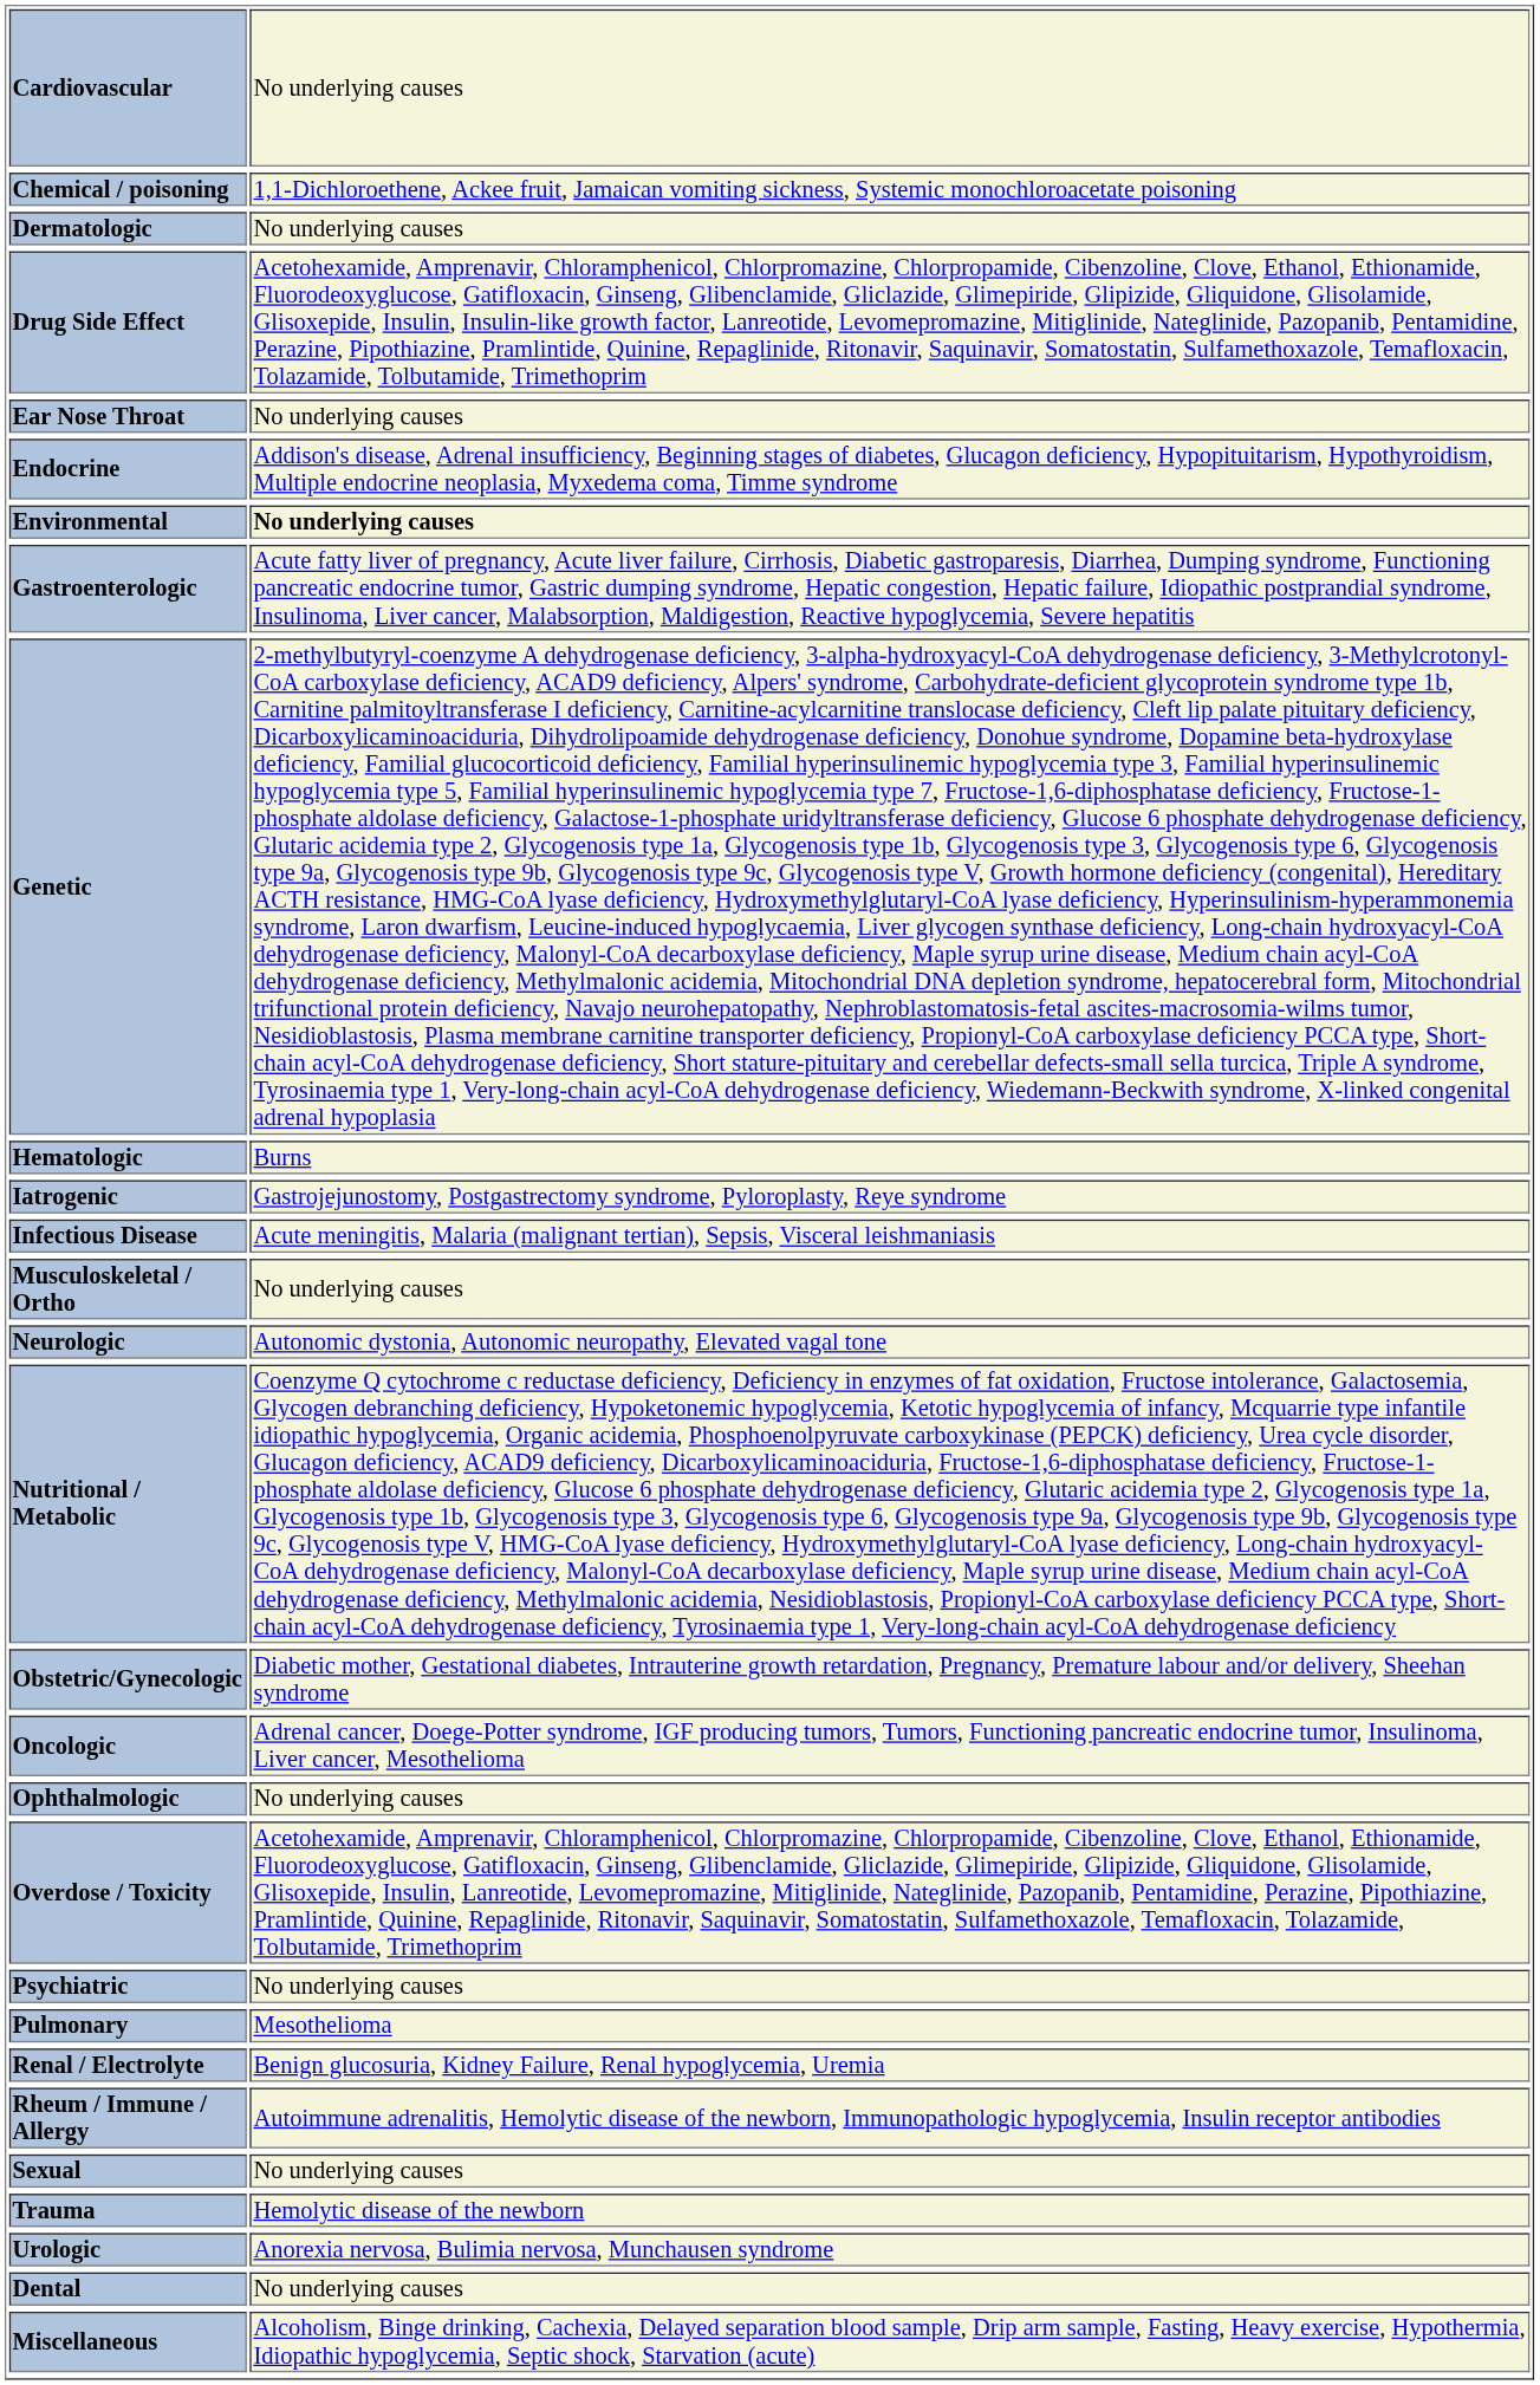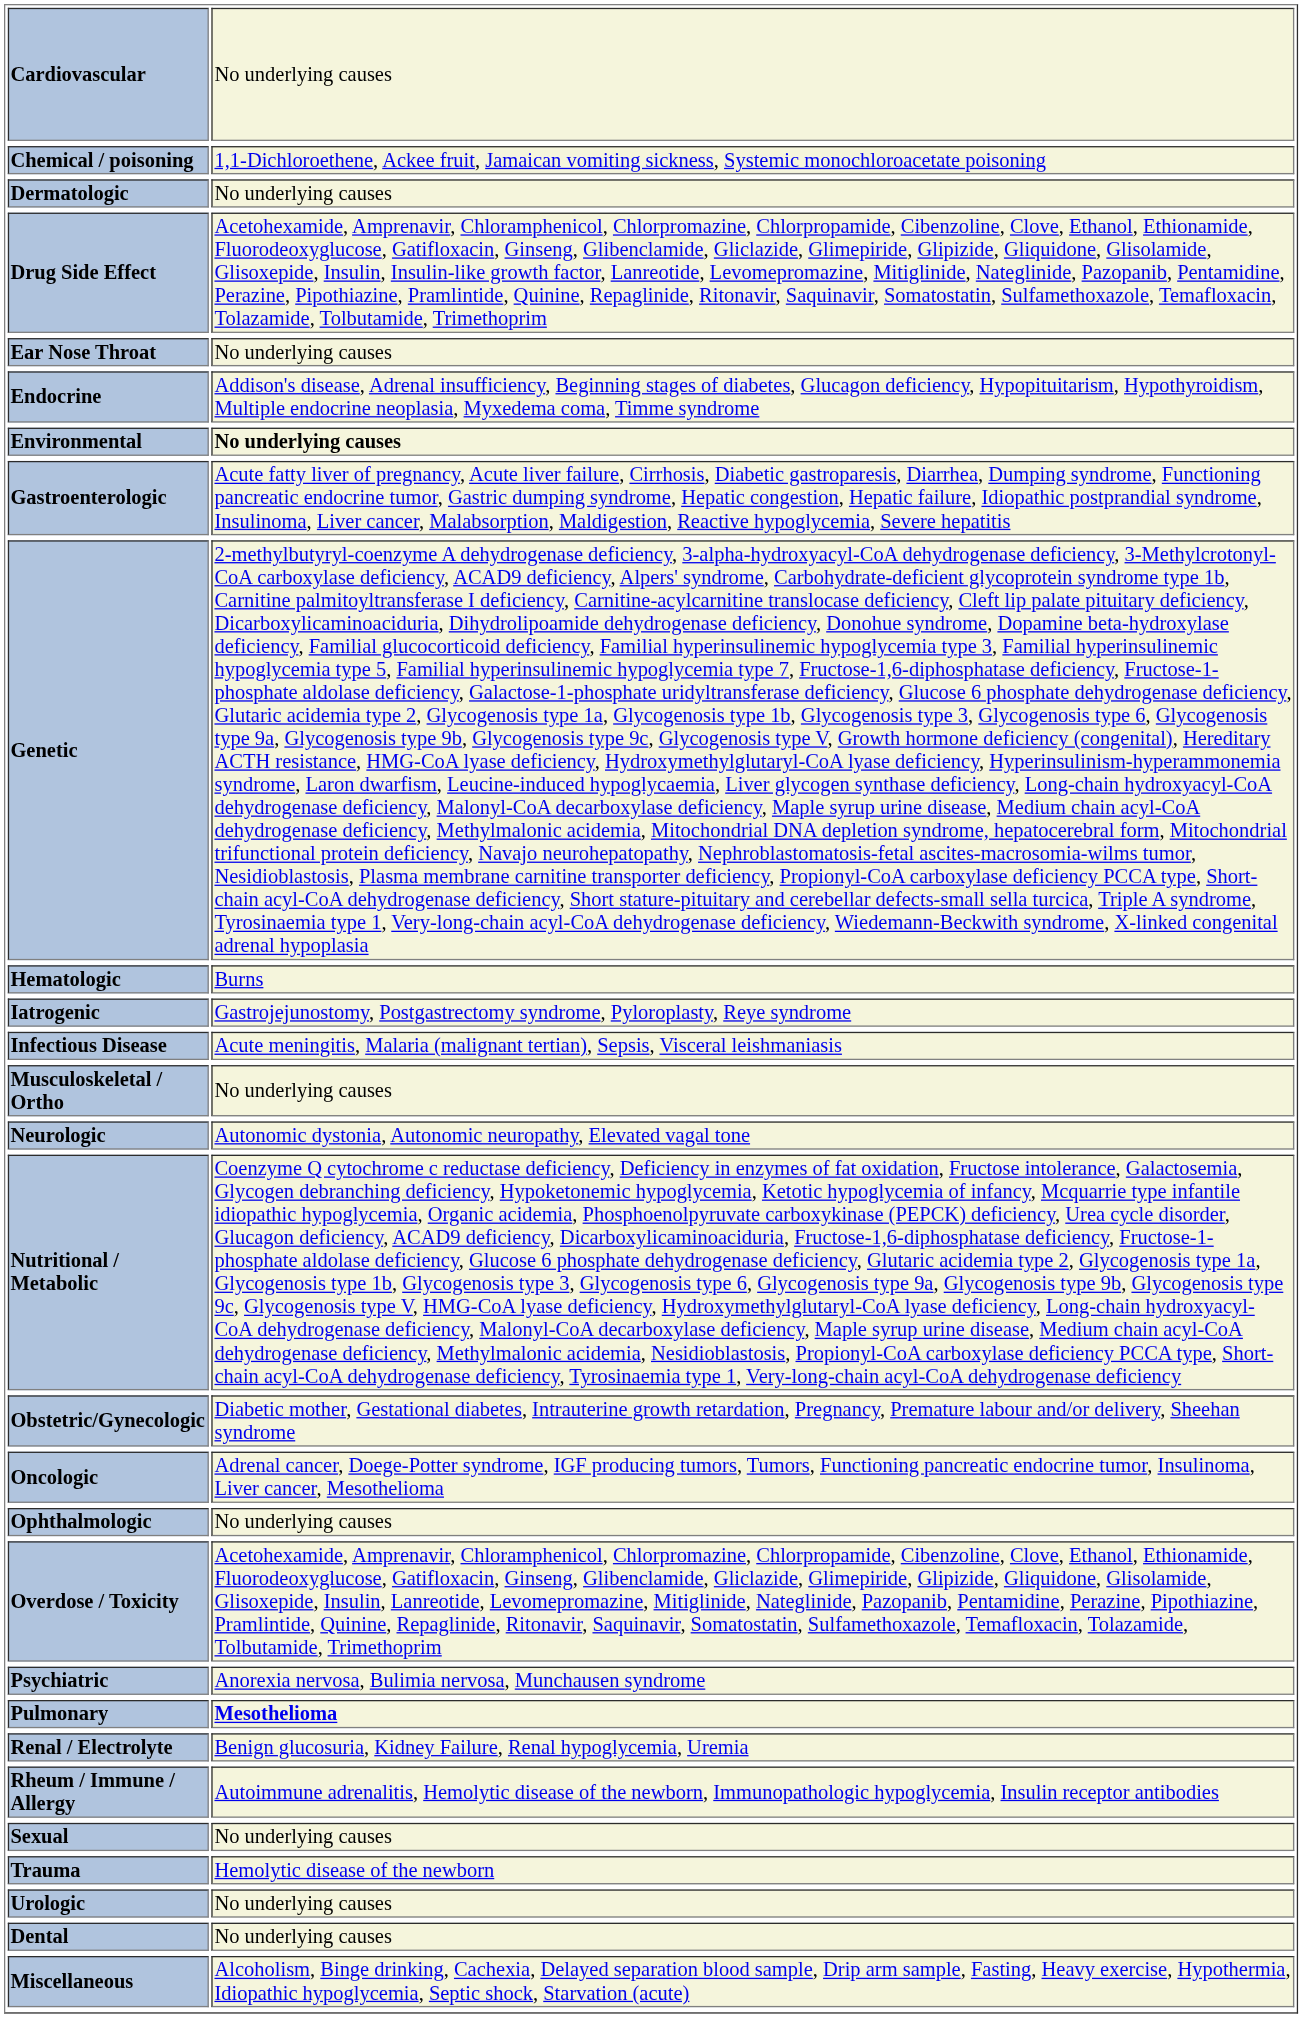 <table style="width:80%; height:100px" border="1">
 <tr>
 <td style="height:100px"; style="width:25%" border="1" bgcolor="LightSteelBlue"><strong>Cardiovascular</strong></td>
 <td style="height:100px"; style="width:75%" border="1" bgcolor="Beige">No underlying causes</td>
 </tr>
 <tr>
 </tr>
 <tr bgcolor="LightSteelBlue">
 <td><strong>Chemical / poisoning</strong></td>
 <td bgcolor="Beige"><a href='#'>1,1-Dichloroethene</a>, <a href='#'>Ackee fruit</a>, <a href='#'>Jamaican vomiting sickness</a>, <a href='#'>Systemic monochloroacetate poisoning</a></td>
 </tr>
 <tr>
 </tr>
 <tr bgcolor="LightSteelBlue">
 <td><strong>Dermatologic</strong></td>
 <td bgcolor="Beige">No underlying causes</td>
 </tr>
 <tr>
 </tr>
 <tr bgcolor="LightSteelBlue">
 <td><strong>Drug Side Effect</strong></td>
 <td bgcolor="Beige"><a href='#'>Acetohexamide</a>, <a href='#'>Amprenavir</a>, <a href='#'>Chloramphenicol</a>, <a href='#'>Chlorpromazine</a>, <a href='#'>Chlorpropamide</a>, <a href='#'>Cibenzoline</a>, <a href='#'>Clove</a>, <a href='#'>Ethanol</a>, <a href='#'>Ethionamide</a>, <a href='#'>Fluorodeoxyglucose</a>, <a href='#'>Gatifloxacin</a>, <a href='#'>Ginseng</a>, <a href='#'>Glibenclamide</a>, <a href='#'>Gliclazide</a>, <a href='#'>Glimepiride</a>, <a href='#'>Glipizide</a>, <a href='#'>Gliquidone</a>, <a href='#'>Glisolamide</a>, <a href='#'>Glisoxepide</a>, <a href='#'>Insulin</a>, <a href='#'>Insulin-like growth factor</a>, <a href='#'>Lanreotide</a>, <a href='#'>Levomepromazine</a>, <a href='#'>Mitiglinide</a>, <a href='#'>Nateglinide</a>, <a href='#'>Pazopanib</a>, <a href='#'>Pentamidine</a>, <a href='#'>Perazine</a>, <a href='#'>Pipothiazine</a>, <a href='#'>Pramlintide</a>, <a href='#'>Quinine</a>, <a href='#'>Repaglinide</a>, <a href='#'>Ritonavir</a>, <a href='#'>Saquinavir</a>, <a href='#'>Somatostatin</a>, <a href='#'>Sulfamethoxazole</a>, <a href='#'>Temafloxacin</a>, <a href='#'>Tolazamide</a>, <a href='#'>Tolbutamide</a>, <a href='#'>Trimethoprim</a></td>
 </tr>
 <tr>
 </tr>
 <tr bgcolor="LightSteelBlue">
 <td><strong>Ear Nose Throat</strong></td>
 <td bgcolor="Beige">No underlying causes</td>
 </tr>
 <tr>
 </tr>
 <tr bgcolor="LightSteelBlue">
 <td><strong>Endocrine</strong></td>
 <td bgcolor="Beige"><a href='#'>Addison's disease</a>, <a href='#'>Adrenal insufficiency</a>, <a href='#'>Beginning stages of diabetes</a>, <a href='#'>Glucagon deficiency</a>, <a href='#'>Hypopituitarism</a>, <a href='#'>Hypothyroidism</a>, <a href='#'>Multiple endocrine neoplasia</a>, <a href='#'>Myxedema coma</a>, <a href='#'>Timme syndrome</a></td>
 </tr>
 <tr>
 </tr>
 <tr bgcolor="LightSteelBlue">
 <td><strong>Environmental</strong></td>
 <td bgcolor="Beige"><strong>No underlying causes</strong></td>
 </tr>
 <tr>
 </tr>
 <tr bgcolor="LightSteelBlue">
 <td><strong>Gastroenterologic</strong></td>
 <td bgcolor="Beige"><a href='#'>Acute fatty liver of pregnancy</a>, <a href='#'>Acute liver failure</a>, <a href='#'>Cirrhosis</a>, <a href='#'>Diabetic gastroparesis</a>, <a href='#'>Diarrhea</a>, <a href='#'>Dumping syndrome</a>, <a href='#'>Functioning pancreatic endocrine tumor</a>, <a href='#'>Gastric dumping syndrome</a>, <a href='#'>Hepatic congestion</a>, <a href='#'>Hepatic failure</a>, <a href='#'>Idiopathic postprandial syndrome</a>, <a href='#'>Insulinoma</a>, <a href='#'>Liver cancer</a>, <a href='#'>Malabsorption</a>, <a href='#'>Maldigestion</a>, <a href='#'>Reactive hypoglycemia</a>, <a href='#'>Severe hepatitis</a></td>
 </tr>
 <tr>
 </tr>
 <tr bgcolor="LightSteelBlue">
 <td><strong>Genetic</strong></td>
 <td bgcolor="Beige"><a href='#'>2-methylbutyryl-coenzyme A dehydrogenase deficiency</a>, <a href='#'>3-alpha-hydroxyacyl-CoA dehydrogenase deficiency</a>, <a href='#'>3-Methylcrotonyl-CoA carboxylase deficiency</a>, <a href='#'>ACAD9 deficiency</a>, <a href='#'>Alpers' syndrome</a>, <a href='#'>Carbohydrate-deficient glycoprotein syndrome type 1b</a>, <a href='#'>Carnitine palmitoyltransferase I deficiency</a>, <a href='#'>Carnitine-acylcarnitine translocase deficiency</a>, <a href='#'>Cleft lip palate pituitary deficiency</a>, <a href='#'>Dicarboxylicaminoaciduria</a>, <a href='#'>Dihydrolipoamide dehydrogenase deficiency</a>, <a href='#'>Donohue syndrome</a>, <a href='#'>Dopamine beta-hydroxylase deficiency</a>, <a href='#'>Familial glucocorticoid deficiency</a>, <a href='#'>Familial hyperinsulinemic hypoglycemia type 3</a>, <a href='#'>Familial hyperinsulinemic hypoglycemia type 5</a>, <a href='#'>Familial hyperinsulinemic hypoglycemia type 7</a>, <a href='#'>Fructose-1,6-diphosphatase deficiency</a>, <a href='#'>Fructose-1-phosphate aldolase deficiency</a>, <a href='#'>Galactose-1-phosphate uridyltransferase deficiency</a>, <a href='#'>Glucose 6 phosphate dehydrogenase deficiency</a>, <a href='#'>Glutaric acidemia type 2</a>, <a href='#'>Glycogenosis type 1a</a>, <a href='#'>Glycogenosis type 1b</a>, <a href='#'>Glycogenosis type 3</a>, <a href='#'>Glycogenosis type 6</a>, <a href='#'>Glycogenosis type 9a</a>, <a href='#'>Glycogenosis type 9b</a>, <a href='#'>Glycogenosis type 9c</a>, <a href='#'>Glycogenosis type V</a>, <a href='#'>Growth hormone deficiency (congenital)</a>, <a href='#'>Hereditary ACTH resistance</a>, <a href='#'>HMG-CoA lyase deficiency</a>, <a href='#'>Hydroxymethylglutaryl-CoA lyase deficiency</a>, <a href='#'>Hyperinsulinism-hyperammonemia syndrome</a>, <a href='#'>Laron dwarfism</a>, <a href='#'>Leucine-induced hypoglycaemia</a>, <a href='#'>Liver glycogen synthase deficiency</a>, <a href='#'>Long-chain hydroxyacyl-CoA dehydrogenase deficiency</a>, <a href='#'>Malonyl-CoA decarboxylase deficiency</a>, <a href='#'>Maple syrup urine disease</a>, <a href='#'>Medium chain acyl-CoA dehydrogenase deficiency</a>, <a href='#'>Methylmalonic acidemia</a>, <a href='#'>Mitochondrial DNA depletion syndrome, hepatocerebral form</a>, <a href='#'>Mitochondrial trifunctional protein deficiency</a>, <a href='#'>Navajo neurohepatopathy</a>, <a href='#'>Nephroblastomatosis-fetal ascites-macrosomia-wilms tumor</a>, <a href='#'>Nesidioblastosis</a>, <a href='#'>Plasma membrane carnitine transporter deficiency</a>, <a href='#'>Propionyl-CoA carboxylase deficiency PCCA type</a>, <a href='#'>Short-chain acyl-CoA dehydrogenase deficiency</a>, <a href='#'>Short stature-pituitary and cerebellar defects-small sella turcica</a>, <a href='#'>Triple A syndrome</a>, <a href='#'>Tyrosinaemia type 1</a>, <a href='#'>Very-long-chain acyl-CoA dehydrogenase deficiency</a>, <a href='#'>Wiedemann-Beckwith syndrome</a>, <a href='#'>X-linked congenital adrenal hypoplasia</a></td>
 </tr>
 <tr>
 </tr>
 <tr bgcolor="LightSteelBlue">
 <td><strong>Hematologic</strong></td>
 <td bgcolor="Beige"><a href='#'>Burns</a></td>
 </tr>
 <tr>
 </tr>
 <tr bgcolor="LightSteelBlue">
 <td><strong>Iatrogenic</strong></td>
 <td bgcolor="Beige"><a href='#'>Gastrojejunostomy</a>, <a href='#'>Postgastrectomy syndrome</a>, <a href='#'>Pyloroplasty</a>, <a href='#'>Reye syndrome</a></td>
 </tr>
 <tr>
 </tr>
 <tr bgcolor="LightSteelBlue">
 <td><strong>Infectious Disease</strong></td>
 <td bgcolor="Beige"><a href='#'>Acute meningitis</a>, <a href='#'>Malaria (malignant tertian)</a>, <a href='#'>Sepsis</a>, <a href='#'>Visceral leishmaniasis</a></td>
 </tr>
 <tr>
 </tr>
 <tr bgcolor="LightSteelBlue">
 <td><strong>Musculoskeletal / Ortho</strong></td>
 <td bgcolor="Beige">No underlying causes</td>
 </tr>
 <tr>
 </tr>
 <tr bgcolor="LightSteelBlue">
 <td><strong>Neurologic</strong></td>
 <td bgcolor="Beige"><a href='#'>Autonomic dystonia</a>, <a href='#'>Autonomic neuropathy</a>, <a href='#'>Elevated vagal tone</a></td>
 </tr>
 <tr>
 </tr>
 <tr bgcolor="LightSteelBlue">
 <td><strong>Nutritional / Metabolic</strong></td>
 <td bgcolor="Beige"><a href='#'>Coenzyme Q cytochrome c reductase deficiency</a>, <a href='#'>Deficiency in enzymes of fat oxidation</a>, <a href='#'>Fructose intolerance</a>, <a href='#'>Galactosemia</a>, <a href='#'>Glycogen debranching deficiency</a>, <a href='#'>Hypoketonemic hypoglycemia</a>, <a href='#'>Ketotic hypoglycemia of infancy</a>, <a href='#'>Mcquarrie type infantile idiopathic hypoglycemia</a>, <a href='#'>Organic acidemia</a>, <a href='#'>Phosphoenolpyruvate carboxykinase (PEPCK) deficiency</a>, <a href='#'>Urea cycle disorder</a>, <a href='#'>Glucagon deficiency</a>, <a href='#'>ACAD9 deficiency</a>, <a href='#'>Dicarboxylicaminoaciduria</a>, <a href='#'>Fructose-1,6-diphosphatase deficiency</a>, <a href='#'>Fructose-1-phosphate aldolase deficiency</a>, <a href='#'>Glucose 6 phosphate dehydrogenase deficiency</a>, <a href='#'>Glutaric acidemia type 2</a>, <a href='#'>Glycogenosis type 1a</a>, <a href='#'>Glycogenosis type 1b</a>, <a href='#'>Glycogenosis type 3</a>, <a href='#'>Glycogenosis type 6</a>, <a href='#'>Glycogenosis type 9a</a>, <a href='#'>Glycogenosis type 9b</a>, <a href='#'>Glycogenosis type 9c</a>, <a href='#'>Glycogenosis type V</a>, <a href='#'>HMG-CoA lyase deficiency</a>, <a href='#'>Hydroxymethylglutaryl-CoA lyase deficiency</a>, <a href='#'>Long-chain hydroxyacyl-CoA dehydrogenase deficiency</a>, <a href='#'>Malonyl-CoA decarboxylase deficiency</a>, <a href='#'>Maple syrup urine disease</a>, <a href='#'>Medium chain acyl-CoA dehydrogenase deficiency</a>, <a href='#'>Methylmalonic acidemia</a>, <a href='#'>Nesidioblastosis</a>, <a href='#'>Propionyl-CoA carboxylase deficiency PCCA type</a>, <a href='#'>Short-chain acyl-CoA dehydrogenase deficiency</a>, <a href='#'>Tyrosinaemia type 1</a>, <a href='#'>Very-long-chain acyl-CoA dehydrogenase deficiency</a></td>
 </tr>
 <tr>
 </tr>
 <tr bgcolor="LightSteelBlue">
 <td><strong>Obstetric/Gynecologic</strong></td>
 <td bgcolor="Beige"><a href='#'>Diabetic mother</a>, <a href='#'>Gestational diabetes</a>, <a href='#'>Intrauterine growth retardation</a>, <a href='#'>Pregnancy</a>, <a href='#'>Premature labour and/or delivery</a>, <a href='#'>Sheehan syndrome</a></td>
 </tr>
 <tr>
 </tr>
 <tr bgcolor="LightSteelBlue">
 <td><strong>Oncologic</strong></td>
 <td bgcolor="Beige"><a href='#'>Adrenal cancer</a>, <a href='#'>Doege-Potter syndrome</a>, <a href='#'>IGF producing tumors</a>, <a href='#'>Tumors</a>, <a href='#'>Functioning pancreatic endocrine tumor</a>, <a href='#'>Insulinoma</a>, <a href='#'>Liver cancer</a>, <a href='#'>Mesothelioma</a></td>
 </tr>
 <tr>
 </tr>
 <tr bgcolor="LightSteelBlue">
 <td><strong>Ophthalmologic</strong></td>
 <td bgcolor="Beige">No underlying causes</td>
 </tr>
 <tr>
 </tr>
 <tr bgcolor="LightSteelBlue">
 <td><strong>Overdose / Toxicity</strong></td>
 <td bgcolor="Beige"><a href='#'>Acetohexamide</a>, <a href='#'>Amprenavir</a>, <a href='#'>Chloramphenicol</a>, <a href='#'>Chlorpromazine</a>, <a href='#'>Chlorpropamide</a>, <a href='#'>Cibenzoline</a>, <a href='#'>Clove</a>, <a href='#'>Ethanol</a>, <a href='#'>Ethionamide</a>, <a href='#'>Fluorodeoxyglucose</a>, <a href='#'>Gatifloxacin</a>, <a href='#'>Ginseng</a>, <a href='#'>Glibenclamide</a>, <a href='#'>Gliclazide</a>, <a href='#'>Glimepiride</a>, <a href='#'>Glipizide</a>, <a href='#'>Gliquidone</a>, <a href='#'>Glisolamide</a>, <a href='#'>Glisoxepide</a>, <a href='#'>Insulin</a>, <a href='#'>Lanreotide</a>, <a href='#'>Levomepromazine</a>, <a href='#'>Mitiglinide</a>, <a href='#'>Nateglinide</a>, <a href='#'>Pazopanib</a>, <a href='#'>Pentamidine</a>, <a href='#'>Perazine</a>, <a href='#'>Pipothiazine</a>, <a href='#'>Pramlintide</a>, <a href='#'>Quinine</a>, <a href='#'>Repaglinide</a>, <a href='#'>Ritonavir</a>, <a href='#'>Saquinavir</a>, <a href='#'>Somatostatin</a>, <a href='#'>Sulfamethoxazole</a>, <a href='#'>Temafloxacin</a>, <a href='#'>Tolazamide</a>, <a href='#'>Tolbutamide</a>, <a href='#'>Trimethoprim</a></td>
 </tr>
 <tr>
 </tr>
 <tr bgcolor="LightSteelBlue">
 <td><strong>Psychiatric</strong></td>
-<td bgcolor="Beige">No underlying causes</td>
+<td bgcolor="Beige"><a href='#'>Anorexia nervosa</a>, <a href='#'>Bulimia nervosa</a>, <a href='#'>Munchausen syndrome</a></td>
 </tr>
 <tr>
 </tr>
 <tr bgcolor="LightSteelBlue">
 <td><strong>Pulmonary</strong></td>
-<td bgcolor="Beige"><a href='#'>Mesothelioma</a></td>
+<td bgcolor="Beige"><strong><a href='#'>Mesothelioma</a></strong></td>
 </tr>
 <tr>
 </tr>
 <tr bgcolor="LightSteelBlue">
 <td><strong>Renal / Electrolyte</strong></td>
 <td bgcolor="Beige"><a href='#'>Benign glucosuria</a>, <a href='#'>Kidney Failure</a>, <a href='#'>Renal hypoglycemia</a>, <a href='#'>Uremia</a></td>
 </tr>
 <tr>
 </tr>
 <tr bgcolor="LightSteelBlue">
 <td><strong>Rheum / Immune / Allergy</strong></td>
 <td bgcolor="Beige"><a href='#'>Autoimmune adrenalitis</a>, <a href='#'>Hemolytic disease of the newborn</a>, <a href='#'>Immunopathologic hypoglycemia</a>, <a href='#'>Insulin receptor antibodies</a></td>
 </tr>
 <tr>
 </tr>
 <tr bgcolor="LightSteelBlue">
 <td><strong>Sexual</strong></td>
 <td bgcolor="Beige">No underlying causes</td>
 </tr>
 <tr>
 </tr>
 <tr bgcolor="LightSteelBlue">
 <td><strong>Trauma</strong></td>
 <td bgcolor="Beige"><a href='#'>Hemolytic disease of the newborn</a></td>
 </tr>
 <tr>
 </tr>
 <tr bgcolor="LightSteelBlue">
 <td><strong>Urologic</strong></td>
-<td bgcolor="Beige"><a href='#'>Anorexia nervosa</a>, <a href='#'>Bulimia nervosa</a>, <a href='#'>Munchausen syndrome</a></td>
+<td bgcolor="Beige">No underlying causes</td>
 </tr>
 <tr>
 </tr>
 <tr bgcolor="LightSteelBlue">
 <td><strong>Dental</strong></td>
 <td bgcolor="Beige">No underlying causes</td>
 </tr>
 <tr>
 </tr>
 <tr bgcolor="LightSteelBlue">
 <td><strong>Miscellaneous</strong></td>
 <td bgcolor="Beige"><a href='#'>Alcoholism</a>, <a href='#'>Binge drinking</a>, <a href='#'>Cachexia</a>, <a href='#'>Delayed separation blood sample</a>, <a href='#'>Drip arm sample</a>, <a href='#'>Fasting</a>, <a href='#'>Heavy exercise</a>, <a href='#'>Hypothermia</a>, <a href='#'>Idiopathic hypoglycemia</a>, <a href='#'>Septic shock</a>, <a href='#'>Starvation (acute)</a></td>
 </tr>
 <tr>
 </tr>
 </table>
